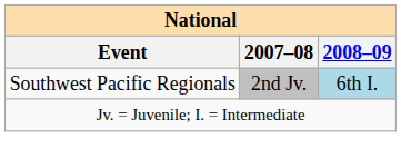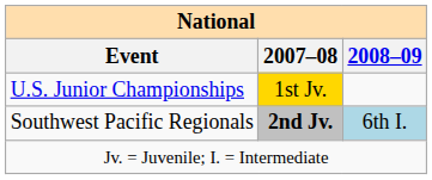 <table class="wikitable" style="text-align:center">
 <tr>
 <th style="background-color: #ffdead; " colspan=3 align=center><strong>National</strong></th>
 </tr>
 <tr>
 <th>Event</th>
 <th>2007–08</th>
 <th><a href='#'>2008–09</a></th>
 </tr>
 <tr>
+<td align=left><a href='#'>U.S. Junior Championships</a></td>
+<td bgcolor=gold>1st Jv.</td>
+<td></td>
+</tr>
+<tr>
 <td align=left>Southwest Pacific Regionals</td>
-<td bgcolor=silver>2nd Jv.</td>
+<td bgcolor=silver><strong>2nd Jv.</strong></td>
 <td style="background: lightblue;">6th I.</td>
 </tr>
 <tr>
 <td colspan=3 align=center><small> Jv. = Juvenile; I. = Intermediate </small></td>
 </tr>
 </table>
